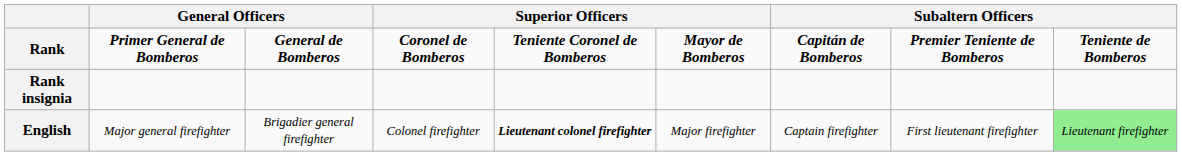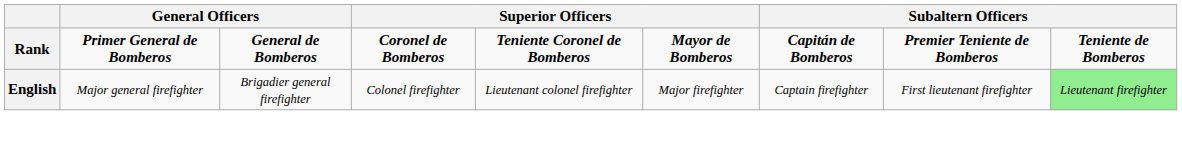 <table class="wikitable">
 <tr>
 <th></th>
 <th colspan=2>General Officers</th>
 <th colspan=3>Superior Officers</th>
 <th colspan=3>Subaltern Officers</th>
 </tr>
 <tr style="text-align:center;">
 <th>Rank</th>
 <td><strong><em> Primer General de Bomberos</em></strong></td>
 <td><strong><em>General de Bomberos</em></strong></td>
 <td><strong><em>Coronel de Bomberos</em></strong></td>
 <td><strong><em>Teniente Coronel de Bomberos</em></strong></td>
 <td><strong><em>Mayor de Bomberos</em></strong></td>
 <td><strong><em>Capitán de Bomberos</em></strong></td>
 <td><strong><em>Premier Teniente de Bomberos</em></strong></td>
 <td><strong><em>Teniente de Bomberos</em></strong></td>
 </tr>
 <tr style="text-align:center;">
-<th>Rank insignia</th>
-<td></td>
-<td></td>
-<td></td>
-<td></td>
-<td></td>
-<td></td>
-<td></td>
-<td></td>
-</tr>
-<tr style="text-align:center;">
 <th>English</th>
 <td><small><em>Major general firefighter</em></small></td>
 <td><small><em>Brigadier general firefighter</em></small></td>
 <td><small><em>Colonel firefighter</em></small></td>
-<td><strong><small><em>Lieutenant colonel firefighter</em></small></strong></td>
+<td><small><em>Lieutenant colonel firefighter</em></small></td>
 <td><small><em>Major firefighter</em></small></td>
 <td><small><em>Captain firefighter</em></small></td>
 <td><small><em>First lieutenant firefighter</em></small></td>
 <td style="background: lightgreen;"><small><em>Lieutenant firefighter</em></small></td>
 </tr>
 </table>
